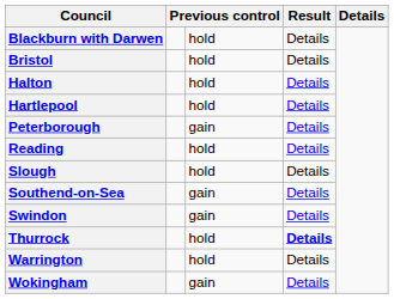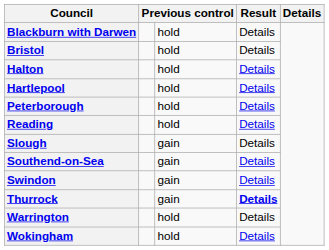 <table class="wikitable sortable" border="1">
 <tr>
 <th scope="col">Council</th>
 <th colspan=2>Previous control</th>
 <th colspan=2>Result</th>
 <th class="unsortable" scope="col">Details</th>
 </tr>
 <tr>
 <th scope="row" style="text-align: left;"><a href='#'>Blackburn with Darwen</a></th>
 <td></td>
 <td> hold</td>
 <td>Details</td>
 </tr>
 <tr>
 <th scope="row" style="text-align: left;"><a href='#'>Bristol</a></th>
 <td></td>
 <td> hold</td>
 <td>Details</td>
 </tr>
 <tr>
 <th scope="row" style="text-align: left;"><a href='#'>Halton</a></th>
 <td></td>
 <td> hold</td>
 <td><a href='#'>Details</a></td>
 </tr>
 <tr>
 <th scope="row" style="text-align: left;"><a href='#'>Hartlepool</a></th>
 <td></td>
 <td> hold</td>
 <td><a href='#'>Details</a></td>
 </tr>
 <tr>
 <th scope="row" style="text-align: left;"><a href='#'>Peterborough</a></th>
 <td></td>
-<td> gain</td>
+<td> hold</td>
 <td><a href='#'>Details</a></td>
 </tr>
 <tr>
 <th scope="row" style="text-align: left;"><a href='#'>Reading</a></th>
 <td></td>
 <td> hold</td>
 <td><a href='#'>Details</a></td>
 </tr>
 <tr>
 <th scope="row" style="text-align: left;"><a href='#'>Slough</a></th>
 <td></td>
-<td> hold</td>
+<td> gain</td>
 <td>Details</td>
 </tr>
 <tr>
 <th scope="row" style="text-align: left;"><a href='#'>Southend-on-Sea</a></th>
 <td></td>
 <td> gain</td>
 <td><a href='#'>Details</a></td>
 </tr>
 <tr>
 <th scope="row" style="text-align: left;"><a href='#'>Swindon</a></th>
 <td></td>
 <td> gain</td>
 <td><a href='#'>Details</a></td>
 </tr>
 <tr>
 <th scope="row" style="text-align: left;"><a href='#'>Thurrock</a></th>
 <td></td>
-<td> hold</td>
+<td> gain</td>
 <td><strong><a href='#'>Details</a></strong></td>
 </tr>
 <tr>
 <th scope="row" style="text-align: left;"><a href='#'>Warrington</a></th>
 <td></td>
 <td> hold</td>
 <td>Details</td>
 </tr>
 <tr>
 <th scope="row" style="text-align: left;"><a href='#'>Wokingham</a></th>
 <td></td>
-<td> gain</td>
+<td> hold</td>
 <td><a href='#'>Details</a></td>
 </tr>
 </table>
